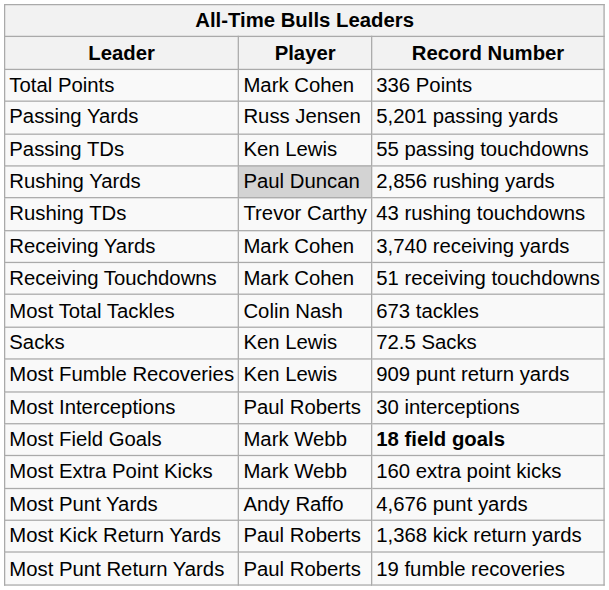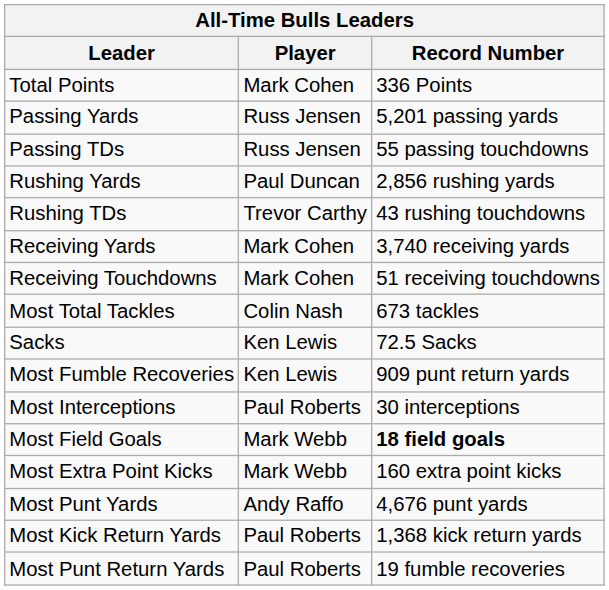 <table class="wikitable" style="margin:left">
 <tr>
 <th colspan="5"><strong>All-Time Bulls Leaders</strong></th>
 </tr>
 <tr>
 <th>Leader</th>
 <th>Player</th>
 <th>Record Number</th>
 </tr>
 <tr>
 <td>Total Points</td>
 <td>Mark Cohen</td>
 <td>336 Points</td>
 </tr>
 <tr>
 <td>Passing Yards</td>
 <td>Russ Jensen</td>
 <td>5,201 passing yards</td>
 </tr>
 <tr>
 <td>Passing TDs</td>
-<td>Ken Lewis</td>
+<td>Russ Jensen</td>
 <td>55 passing touchdowns</td>
 </tr>
 <tr>
 <td>Rushing Yards</td>
-<td style="background: lightgrey;">Paul Duncan</td>
+<td>Paul Duncan</td>
 <td>2,856 rushing yards</td>
 </tr>
 <tr>
 <td>Rushing TDs</td>
 <td>Trevor Carthy</td>
 <td>43 rushing touchdowns</td>
 </tr>
 <tr>
 <td>Receiving Yards</td>
 <td>Mark Cohen</td>
 <td>3,740 receiving yards</td>
 </tr>
 <tr>
 <td>Receiving Touchdowns</td>
 <td>Mark Cohen</td>
 <td>51 receiving touchdowns</td>
 </tr>
 <tr>
 <td>Most Total Tackles</td>
 <td>Colin Nash</td>
 <td>673 tackles</td>
 </tr>
 <tr>
 <td>Sacks</td>
 <td>Ken Lewis</td>
 <td>72.5 Sacks</td>
 </tr>
 <tr>
 <td>Most Fumble Recoveries</td>
 <td>Ken Lewis</td>
 <td>909 punt return yards</td>
 </tr>
 <tr>
 <td>Most Interceptions</td>
 <td>Paul Roberts</td>
 <td>30 interceptions</td>
 </tr>
 <tr>
 <td>Most Field Goals</td>
 <td>Mark Webb</td>
 <td><strong>18 field goals</strong></td>
 </tr>
 <tr>
 <td>Most Extra Point Kicks</td>
 <td>Mark Webb</td>
 <td>160 extra point kicks</td>
 </tr>
 <tr>
 <td>Most Punt Yards</td>
 <td>Andy Raffo</td>
 <td>4,676 punt yards</td>
 </tr>
 <tr>
 <td>Most Kick Return Yards</td>
 <td>Paul Roberts</td>
 <td>1,368 kick return yards</td>
 </tr>
 <tr>
 <td>Most Punt Return Yards</td>
 <td>Paul Roberts</td>
 <td>19 fumble recoveries</td>
 </tr>
 </table>
